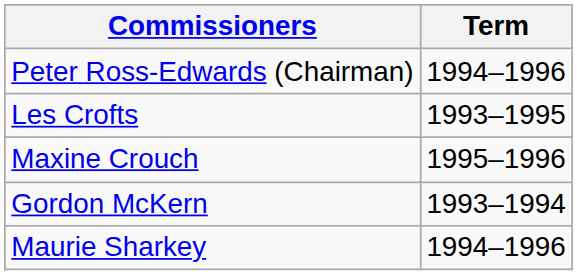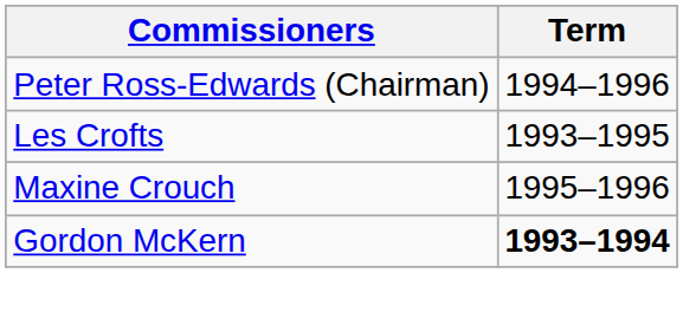 <table class="wikitable">
 <tr>
 <th><a href='#'>Commissioners</a></th>
 <th>Term</th>
 </tr>
 <tr>
 <td><a href='#'>Peter Ross-Edwards</a> (Chairman)</td>
 <td>1994–1996</td>
 </tr>
 <tr>
 <td><a href='#'>Les Crofts</a></td>
 <td>1993–1995</td>
 </tr>
 <tr>
 <td><a href='#'>Maxine Crouch</a></td>
 <td>1995–1996</td>
 </tr>
 <tr>
 <td><a href='#'>Gordon McKern</a></td>
-<td>1993–1994</td>
-</tr>
-<tr>
-<td><a href='#'>Maurie Sharkey</a></td>
-<td>1994–1996</td>
+<td><strong>1993–1994</strong></td>
 </tr>
 </table>
